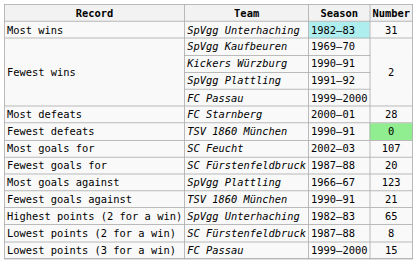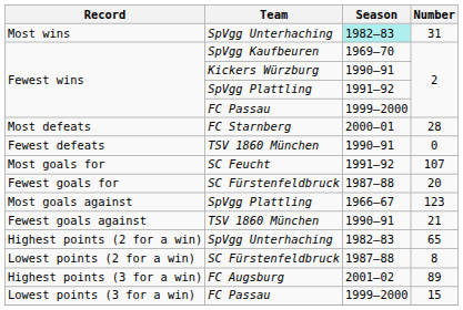 <table class="wikitable">
 <tr>
 <th>Record</th>
 <th>Team</th>
 <th>Season</th>
 <th>Number</th>
 </tr>
 <tr>
 <td align="left">Most wins</td>
 <td align="left"><em>SpVgg Unterhaching</em></td>
 <td align="left" style="background: paleturquoise;">1982–83</td>
 <td align="center">31</td>
 </tr>
 <tr>
 <td align="left" rowspan=4>Fewest wins</td>
 <td align="left"><em>SpVgg Kaufbeuren</em></td>
 <td align="left">1969–70</td>
 <td align="center" rowspan=4>2</td>
 </tr>
 <tr>
 <td align="left"><em>Kickers Würzburg</em></td>
 <td align="left">1990–91</td>
 </tr>
 <tr>
 <td align="left"><em>SpVgg Plattling</em></td>
 <td align="left">1991–92</td>
 </tr>
 <tr>
 <td align="left"><em>FC Passau</em></td>
 <td align="left">1999–2000</td>
 </tr>
 <tr>
 <td align="left">Most defeats</td>
 <td align="left"><em>FC Starnberg</em></td>
 <td align="left">2000–01</td>
 <td align="center">28</td>
 </tr>
 <tr>
 <td align="left">Fewest defeats</td>
 <td align="left"><em>TSV 1860 München</em></td>
 <td align="left">1990–91</td>
-<td align="center" style="background: lightgreen;">0</td>
+<td align="center">0</td>
 </tr>
 <tr>
 <td align="left">Most goals for</td>
 <td align="left"><em>SC Feucht</em></td>
-<td align="left">2002–03</td>
+<td align="left">1991–92</td>
 <td align="center">107</td>
 </tr>
 <tr>
 <td align="left">Fewest goals for</td>
 <td align="left"><em>SC Fürstenfeldbruck</em></td>
 <td align="left">1987–88</td>
 <td align="center">20</td>
 </tr>
 <tr>
 <td align="left">Most goals against</td>
 <td align="left"><em>SpVgg Plattling</em></td>
 <td align="left">1966–67</td>
 <td align="center">123</td>
 </tr>
 <tr>
 <td align="left">Fewest goals against</td>
 <td align="left"><em>TSV 1860 München</em></td>
 <td align="left">1990–91</td>
 <td align="center">21</td>
 </tr>
 <tr>
 <td align="left">Highest points (2 for a win)</td>
 <td align="left"><em>SpVgg Unterhaching</em></td>
 <td align="left">1982–83</td>
 <td align="center">65</td>
 </tr>
 <tr>
 <td align="left">Lowest points (2 for a win)</td>
 <td align="left"><em>SC Fürstenfeldbruck</em></td>
 <td align="left">1987–88</td>
 <td align="center">8</td>
 </tr>
+<tr |->
+<td align="left">Highest points (3 for a win)</td>
+<td align="left"><em>FC Augsburg</em></td>
+<td align="left">2001–02</td>
+<td align="center">89</td>
+</tr>
 <tr>
 <td align="left">Lowest points (3 for a win)</td>
 <td align="left"><em>FC Passau</em></td>
 <td align="left">1999–2000</td>
 <td align="center">15</td>
 </tr>
 <tr>
 </tr>
 </table>
